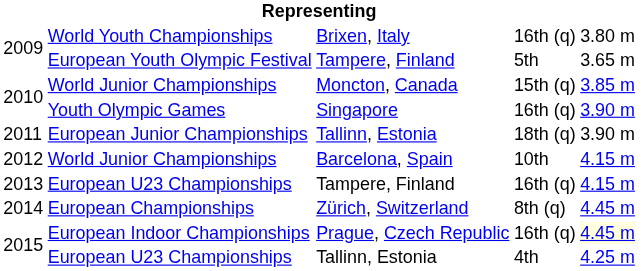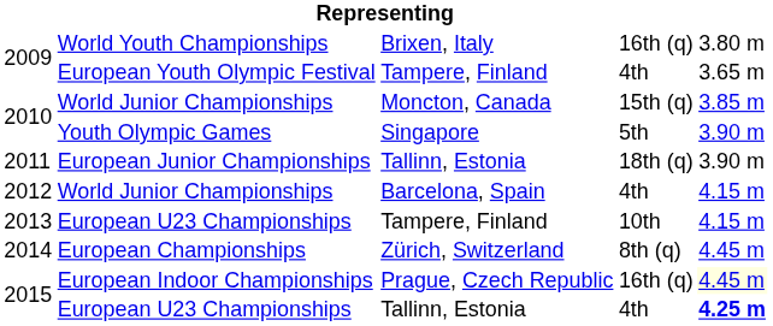 <table>
 <tr>
 <th colspan="6">Representing </th>
 </tr>
 <tr>
 <td rowspan=2>2009</td>
 <td><a href='#'>World Youth Championships</a></td>
 <td><a href='#'>Brixen</a>, <a href='#'>Italy</a></td>
 <td>16th (q)</td>
 <td>3.80 m</td>
 </tr>
 <tr>
 <td><a href='#'>European Youth Olympic Festival</a></td>
 <td><a href='#'>Tampere</a>, <a href='#'>Finland</a></td>
-<td>5th</td>
+<td>4th</td>
 <td>3.65 m</td>
 </tr>
 <tr>
 <td rowspan=2>2010</td>
 <td><a href='#'>World Junior Championships</a></td>
 <td><a href='#'>Moncton</a>, <a href='#'>Canada</a></td>
 <td>15th (q)</td>
 <td><a href='#'>3.85 m</a></td>
 </tr>
 <tr>
 <td><a href='#'>Youth Olympic Games</a></td>
 <td><a href='#'>Singapore</a></td>
-<td>16th (q)</td>
+<td>5th</td>
 <td><a href='#'>3.90 m</a></td>
 </tr>
 <tr>
 <td>2011</td>
 <td><a href='#'>European Junior Championships</a></td>
 <td><a href='#'>Tallinn</a>, <a href='#'>Estonia</a></td>
 <td>18th (q)</td>
 <td>3.90 m</td>
 </tr>
 <tr>
 <td>2012</td>
 <td><a href='#'>World Junior Championships</a></td>
 <td><a href='#'>Barcelona</a>, <a href='#'>Spain</a></td>
-<td>10th</td>
+<td>4th</td>
 <td><a href='#'>4.15 m</a></td>
 </tr>
 <tr>
 <td>2013</td>
 <td><a href='#'>European U23 Championships</a></td>
 <td>Tampere, Finland</td>
-<td>16th (q)</td>
+<td>10th</td>
 <td><a href='#'>4.15 m</a></td>
 </tr>
 <tr>
 <td>2014</td>
 <td><a href='#'>European Championships</a></td>
 <td><a href='#'>Zürich</a>, <a href='#'>Switzerland</a></td>
 <td>8th (q)</td>
 <td><a href='#'>4.45 m</a></td>
 </tr>
 <tr>
 <td rowspan=2>2015</td>
 <td><a href='#'>European Indoor Championships</a></td>
 <td><a href='#'>Prague</a>, <a href='#'>Czech Republic</a></td>
 <td>16th (q)</td>
 <td style="background: lightyellow;"><a href='#'>4.45 m</a></td>
 </tr>
 <tr>
 <td><a href='#'>European U23 Championships</a></td>
 <td>Tallinn, Estonia</td>
 <td>4th</td>
-<td><a href='#'>4.25 m</a></td>
+<td><strong><a href='#'>4.25 m</a></strong></td>
 </tr>
 </table>
